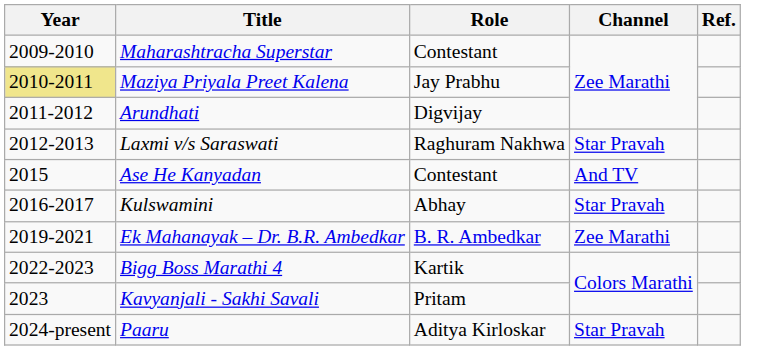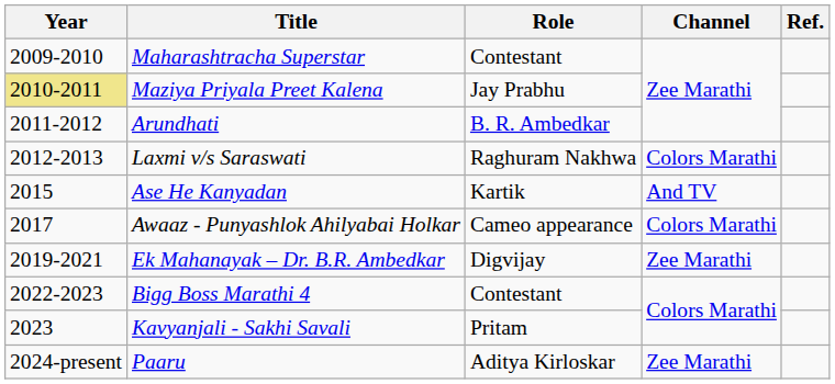 <table class="wikitable">
 <tr>
 <th>Year</th>
 <th>Title</th>
 <th>Role</th>
 <th>Channel</th>
 <th>Ref.</th>
 </tr>
 <tr>
 <td>2009-2010</td>
 <td><em><a href='#'>Maharashtracha Superstar</a></em></td>
 <td>Contestant</td>
 <td rowspan="3"><a href='#'>Zee Marathi</a></td>
 <td></td>
 </tr>
 <tr>
 <td style="background: khaki;">2010-2011</td>
 <td><em><a href='#'>Maziya Priyala Preet Kalena</a></em></td>
 <td>Jay Prabhu</td>
 <td></td>
 </tr>
 <tr>
 <td>2011-2012</td>
 <td><em><a href='#'>Arundhati</a></em></td>
-<td>Digvijay</td>
+<td><a href='#'>B. R. Ambedkar</a></td>
 <td></td>
 </tr>
 <tr>
 <td>2012-2013</td>
 <td><em>Laxmi v/s Saraswati</em></td>
 <td>Raghuram Nakhwa</td>
-<td><a href='#'>Star Pravah</a></td>
+<td><a href='#'>Colors Marathi</a></td>
 <td></td>
 </tr>
 <tr>
 <td>2015</td>
 <td><em><a href='#'>Ase He Kanyadan</a></em></td>
-<td>Contestant</td>
+<td>Kartik</td>
 <td><a href='#'>And TV</a></td>
 <td></td>
 </tr>
 <tr>
-<td>2016-2017</td>
-<td><em>Kulswamini</em></td>
-<td>Abhay</td>
-<td><a href='#'>Star Pravah</a></td>
+<td>2017</td>
+<td><em>Awaaz - Punyashlok Ahilyabai Holkar</em></td>
+<td>Cameo appearance</td>
+<td><a href='#'>Colors Marathi</a></td>
 <td></td>
 </tr>
 <tr>
 <td>2019-2021</td>
 <td><em><a href='#'>Ek Mahanayak – Dr. B.R. Ambedkar</a></em></td>
-<td><a href='#'>B. R. Ambedkar</a></td>
+<td>Digvijay</td>
 <td><a href='#'>Zee Marathi</a></td>
 <td></td>
 </tr>
 <tr>
 <td>2022-2023</td>
 <td><em><a href='#'>Bigg Boss Marathi 4</a></em></td>
-<td>Kartik</td>
+<td>Contestant</td>
 <td rowspan="2"><a href='#'>Colors Marathi</a></td>
 <td></td>
 </tr>
 <tr>
 <td>2023</td>
 <td><em><a href='#'>Kavyanjali - Sakhi Savali</a></em></td>
 <td>Pritam</td>
 <td></td>
 </tr>
 <tr>
 <td>2024-present</td>
 <td><em><a href='#'>Paaru</a></em></td>
 <td>Aditya Kirloskar</td>
-<td><a href='#'>Star Pravah</a></td>
+<td><a href='#'>Zee Marathi</a></td>
 <td></td>
 </tr>
 </table>
